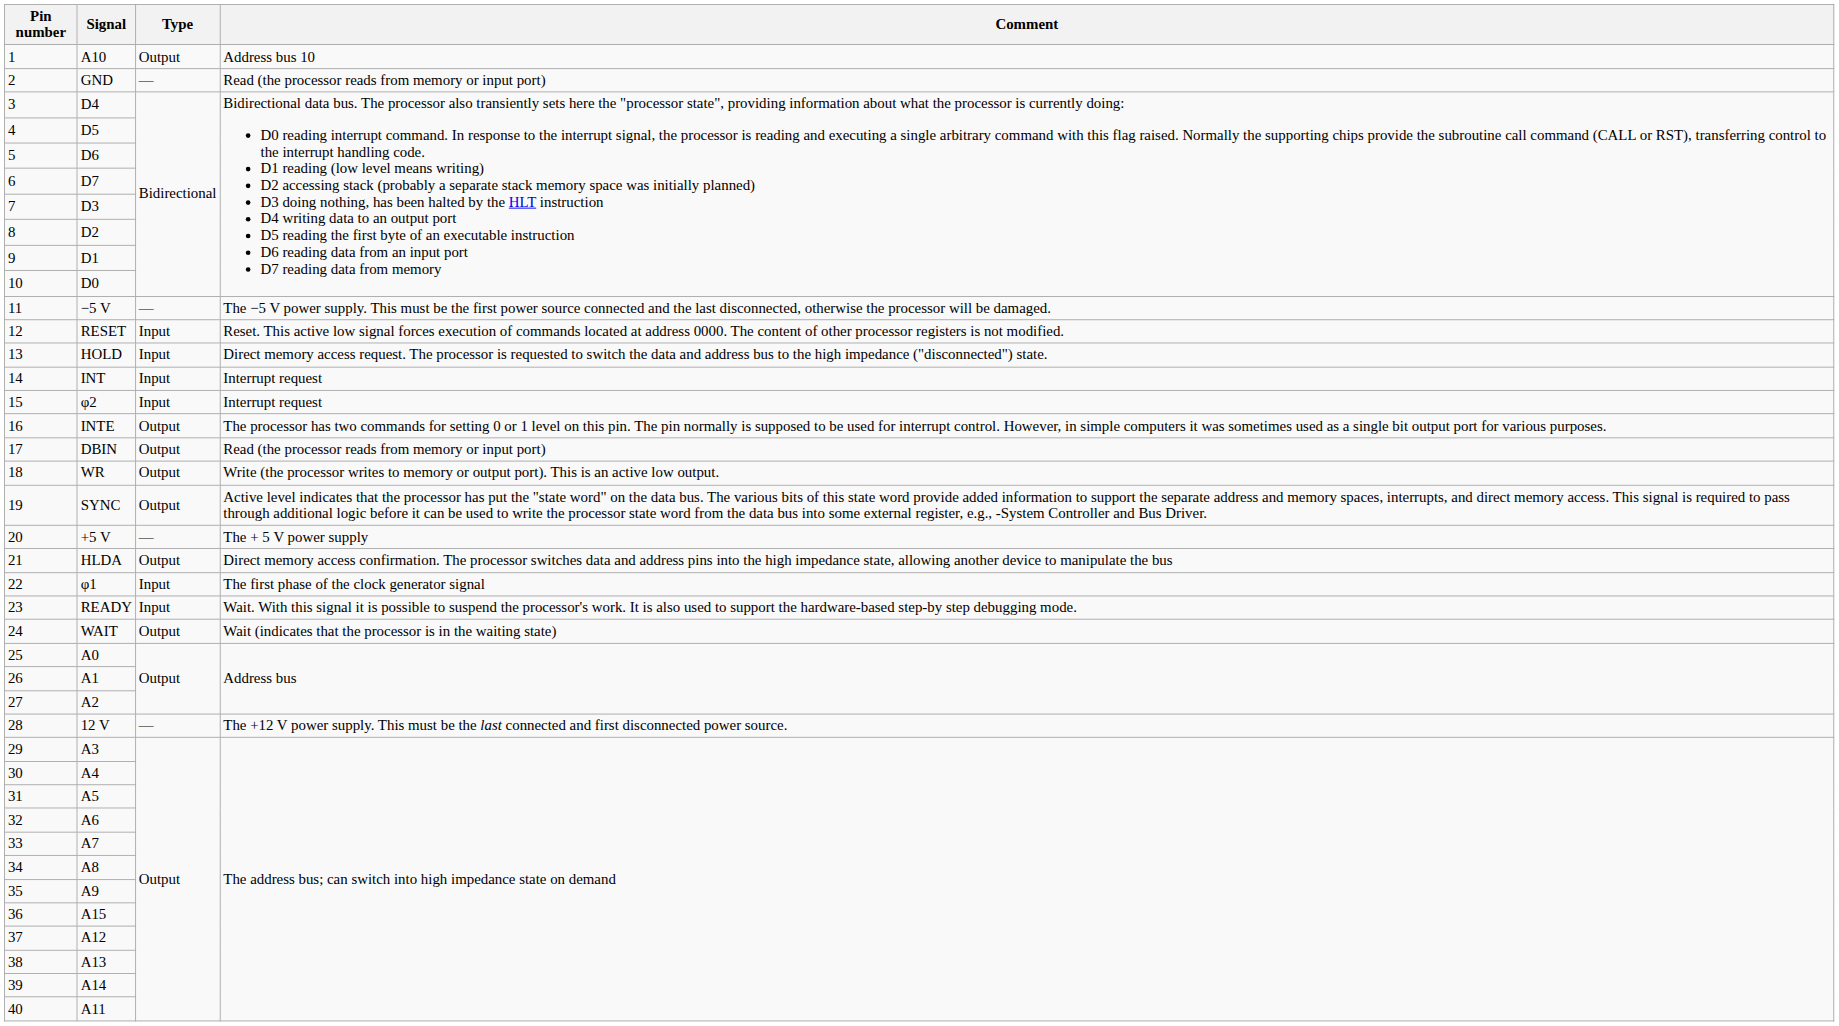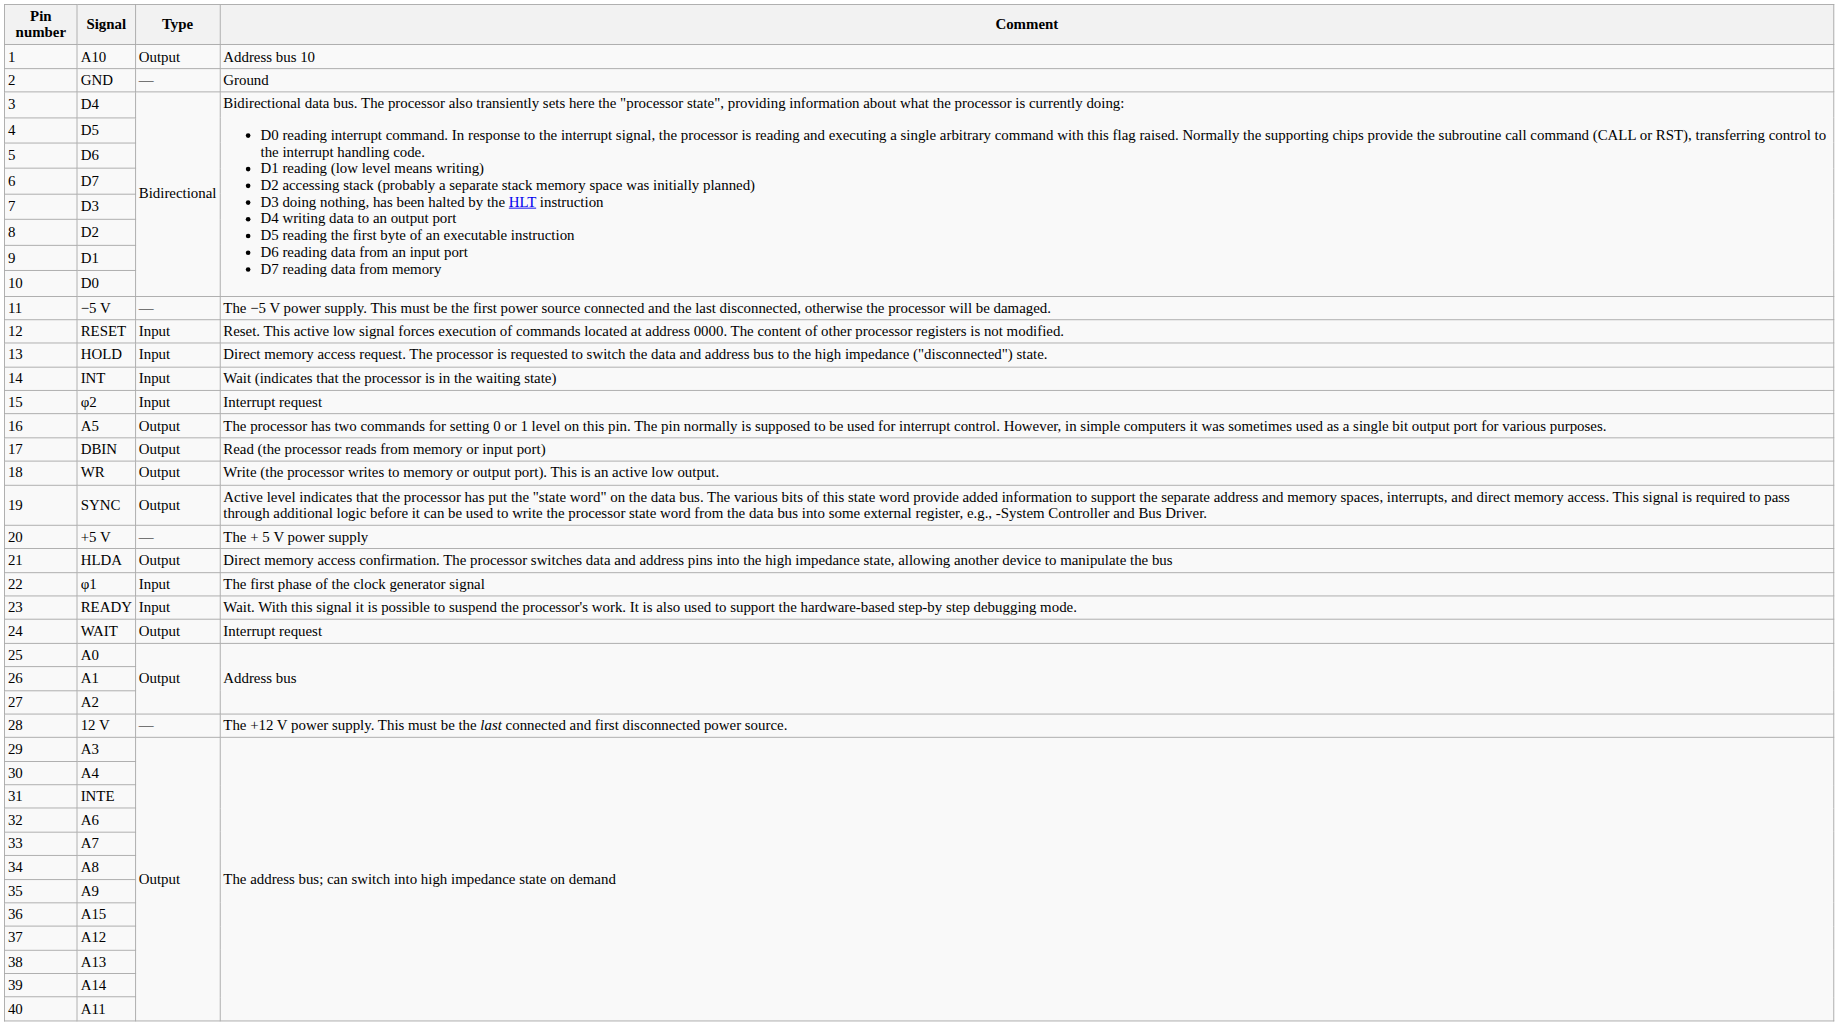 <table class="wikitable">
 <tr>
 <th>Pin number</th>
 <th>Signal</th>
 <th>Type</th>
 <th>Comment</th>
 </tr>
 <tr>
 <td>1</td>
 <td>A10</td>
 <td>Output</td>
 <td>Address bus 10</td>
 </tr>
 <tr>
 <td>2</td>
 <td>GND</td>
 <td>—</td>
-<td>Read (the processor reads from memory or input port)</td>
+<td>Ground</td>
 </tr>
 <tr>
 <td>3</td>
 <td>D4</td>
 <td rowspan="8">Bidirectional</td>
 <td rowspan="8">Bidirectional data bus. The processor also transiently sets here the "processor state", providing information about what the processor is currently doing:<br><ul><li>D0 reading interrupt command. In response to the interrupt signal, the processor is reading and executing a single arbitrary command with this flag raised. Normally the supporting chips provide the subroutine call command (CALL or RST), transferring control to the interrupt handling code.</li><li>D1 reading (low level means writing)</li><li>D2 accessing stack (probably a separate stack memory space was initially planned)</li><li>D3 doing nothing, has been halted by the <a href='#'>HLT</a> instruction</li><li>D4 writing data to an output port</li><li>D5 reading the first byte of an executable instruction</li><li>D6 reading data from an input port</li><li>D7 reading data from memory</li></ul></td>
 </tr>
 <tr>
 <td>4</td>
 <td>D5</td>
 </tr>
 <tr>
 <td>5</td>
 <td>D6</td>
 </tr>
 <tr>
 <td>6</td>
 <td>D7</td>
 </tr>
 <tr>
 <td>7</td>
 <td>D3</td>
 </tr>
 <tr>
 <td>8</td>
 <td>D2</td>
 </tr>
 <tr>
 <td>9</td>
 <td>D1</td>
 </tr>
 <tr>
 <td>10</td>
 <td>D0</td>
 </tr>
 <tr>
 <td>11</td>
 <td>−5 V</td>
 <td>—</td>
 <td>The −5 V power supply. This must be the first power source connected and the last disconnected, otherwise the processor will be damaged.</td>
 </tr>
 <tr>
 <td>12</td>
 <td>RESET</td>
 <td>Input</td>
 <td>Reset. This active low signal forces execution of commands located at address 0000. The content of other processor registers is not modified.</td>
 </tr>
 <tr>
 <td>13</td>
 <td>HOLD</td>
 <td>Input</td>
 <td>Direct memory access request. The processor is requested to switch the data and address bus to the high impedance ("disconnected") state.</td>
 </tr>
 <tr>
 <td>14</td>
 <td>INT</td>
 <td>Input</td>
-<td>Interrupt request</td>
+<td>Wait (indicates that the processor is in the waiting state)</td>
 </tr>
 <tr>
 <td>15</td>
 <td>φ2</td>
 <td>Input</td>
 <td>Interrupt request</td>
 </tr>
 <tr>
 <td>16</td>
-<td>INTE</td>
+<td>A5</td>
 <td>Output</td>
 <td>The processor has two commands for setting 0 or 1 level on this pin. The pin normally is supposed to be used for interrupt control. However, in simple computers it was sometimes used as a single bit output port for various purposes.</td>
 </tr>
 <tr>
 <td>17</td>
 <td>DBIN</td>
 <td>Output</td>
 <td>Read (the processor reads from memory or input port)</td>
 </tr>
 <tr>
 <td>18</td>
 <td>WR</td>
 <td>Output</td>
 <td>Write (the processor writes to memory or output port). This is an active low output.</td>
 </tr>
 <tr>
 <td>19</td>
 <td>SYNC</td>
 <td>Output</td>
 <td>Active level indicates that the processor has put the "state word" on the data bus. The various bits of this state word provide added information to support the separate address and memory spaces, interrupts, and direct memory access. This signal is required to pass through additional logic before it can be used to write the processor state word from the data bus into some external register, e.g.,  -System Controller and Bus Driver.</td>
 </tr>
 <tr>
 <td>20</td>
 <td>+5 V</td>
 <td>—</td>
 <td>The + 5 V power supply</td>
 </tr>
 <tr>
 <td>21</td>
 <td>HLDA</td>
 <td>Output</td>
 <td>Direct memory access confirmation. The processor switches data and address pins into the high impedance state, allowing another device to manipulate the bus</td>
 </tr>
 <tr>
 <td>22</td>
 <td>φ1</td>
 <td>Input</td>
 <td>The first phase of the clock generator signal</td>
 </tr>
 <tr>
 <td>23</td>
 <td>READY</td>
 <td>Input</td>
 <td>Wait. With this signal it is possible to suspend the processor's work. It is also used to support the hardware-based step-by step debugging mode.</td>
 </tr>
 <tr>
 <td>24</td>
 <td>WAIT</td>
 <td>Output</td>
-<td>Wait (indicates that the processor is in the waiting state)</td>
+<td>Interrupt request</td>
 </tr>
 <tr>
 <td>25</td>
 <td>A0</td>
 <td rowspan="3">Output</td>
 <td rowspan="3">Address bus</td>
 </tr>
 <tr>
 <td>26</td>
 <td>A1</td>
 </tr>
 <tr>
 <td>27</td>
 <td>A2</td>
 </tr>
 <tr>
 <td>28</td>
 <td>12 V</td>
 <td>—</td>
 <td>The +12 V power supply. This must be the <em>last</em> connected and first disconnected power source.</td>
 </tr>
 <tr>
 <td>29</td>
 <td>A3</td>
 <td rowspan="12">Output</td>
 <td rowspan="12">The address bus; can switch into high impedance state on demand</td>
 </tr>
 <tr>
 <td>30</td>
 <td>A4</td>
 </tr>
 <tr>
 <td>31</td>
-<td>A5</td>
+<td>INTE</td>
 </tr>
 <tr>
 <td>32</td>
 <td>A6</td>
 </tr>
 <tr>
 <td>33</td>
 <td>A7</td>
 </tr>
 <tr>
 <td>34</td>
 <td>A8</td>
 </tr>
 <tr>
 <td>35</td>
 <td>A9</td>
 </tr>
 <tr>
 <td>36</td>
 <td>A15</td>
 </tr>
 <tr>
 <td>37</td>
 <td>A12</td>
 </tr>
 <tr>
 <td>38</td>
 <td>A13</td>
 </tr>
 <tr>
 <td>39</td>
 <td>A14</td>
 </tr>
 <tr>
 <td>40</td>
 <td>A11</td>
 </tr>
 </table>
